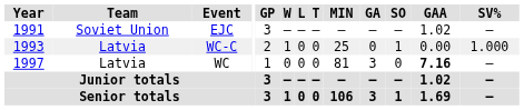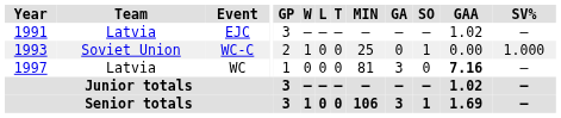 <table border="0" cellpadding="1" cellspacing="0" ID="Table3" style="text-align:center; width:40em">
 <tr ALIGN="center" bgcolor="#e0e0e0">
 <th>Year</th>
 <th>Team</th>
 <th>Event</th>
 <th rowspan="99" bgcolor="#ffffff"></th>
 <th>GP</th>
 <th>W</th>
 <th>L</th>
 <th>T</th>
 <th>MIN</th>
 <th>GA</th>
 <th>SO</th>
 <th>GAA</th>
 <th>SV%</th>
 </tr>
 <tr>
 <td><a href='#'>1991</a></td>
-<td><a href='#'>Soviet Union</a></td>
+<td><a href='#'>Latvia</a></td>
 <td><a href='#'>EJC</a></td>
 <td>3</td>
 <td>—</td>
 <td>—</td>
 <td>—</td>
 <td>—</td>
 <td>—</td>
 <td>—</td>
 <td>1.02</td>
 <td>—</td>
 </tr>
 <tr bgcolor="#f0f0f0">
 <td><a href='#'>1993</a></td>
-<td><a href='#'>Latvia</a></td>
+<td><a href='#'>Soviet Union</a></td>
 <td><a href='#'>WC-C</a></td>
 <td>2</td>
 <td>1</td>
 <td>0</td>
 <td>0</td>
 <td>25</td>
 <td>0</td>
 <td>1</td>
 <td>0.00</td>
 <td>1.000</td>
 </tr>
 <tr>
 <td><a href='#'>1997</a></td>
 <td>Latvia</td>
 <td>WC</td>
 <td>1</td>
 <td>0</td>
 <td>0</td>
 <td>0</td>
 <td>81</td>
 <td>3</td>
 <td>0</td>
 <td><strong>7.16</strong></td>
 <td>—</td>
 </tr>
 <tr bgcolor="#e0e0e0">
 <th colspan=4>Junior totals</th>
 <th>3</th>
 <th>—</th>
 <th>—</th>
 <th>—</th>
 <th>—</th>
 <th>—</th>
 <th>—</th>
 <th>1.02</th>
 <th>—</th>
 </tr>
 <tr bgcolor="#e0e0e0">
 <th colspan=4>Senior totals</th>
 <th>3</th>
 <th>1</th>
 <th>0</th>
 <th>0</th>
 <th>106</th>
 <th>3</th>
 <th>1</th>
 <th>1.69</th>
 <th>—</th>
 </tr>
 </table>
